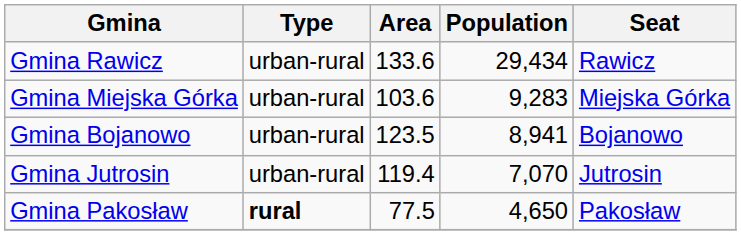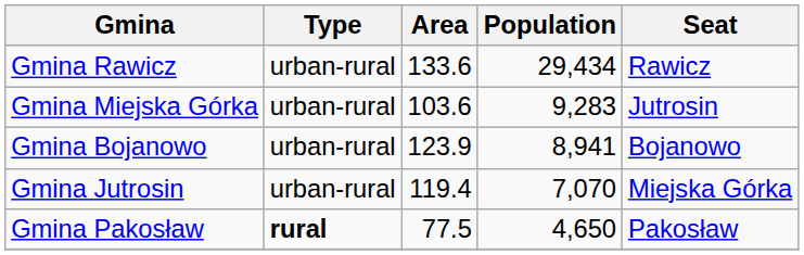 <table class="wikitable">
 <tr>
 <th>Gmina</th>
 <th>Type</th>
 <th>Area<br></th>
 <th>Population<br></th>
 <th>Seat</th>
 </tr>
 <tr>
 <td><a href='#'>Gmina Rawicz</a></td>
 <td>urban-rural</td>
 <td style="text-align:right;">133.6</td>
 <td style="text-align:right;">29,434</td>
 <td><a href='#'>Rawicz</a></td>
 </tr>
 <tr>
 <td><a href='#'>Gmina Miejska Górka</a></td>
 <td>urban-rural</td>
 <td style="text-align:right;">103.6</td>
 <td style="text-align:right;">9,283</td>
-<td><a href='#'>Miejska Górka</a></td>
+<td><a href='#'>Jutrosin</a></td>
 </tr>
 <tr>
 <td><a href='#'>Gmina Bojanowo</a></td>
 <td>urban-rural</td>
-<td style="text-align:right;">123.5</td>
+<td style="text-align:right;">123.9</td>
 <td style="text-align:right;">8,941</td>
 <td><a href='#'>Bojanowo</a></td>
 </tr>
 <tr>
 <td><a href='#'>Gmina Jutrosin</a></td>
 <td>urban-rural</td>
 <td style="text-align:right;">119.4</td>
 <td style="text-align:right;">7,070</td>
-<td><a href='#'>Jutrosin</a></td>
+<td><a href='#'>Miejska Górka</a></td>
 </tr>
 <tr>
 <td><a href='#'>Gmina Pakosław</a></td>
 <td><strong>rural</strong></td>
 <td style="text-align:right;">77.5</td>
 <td style="text-align:right;">4,650</td>
 <td><a href='#'>Pakosław</a></td>
 </tr>
 <tr>
 </tr>
 </table>
